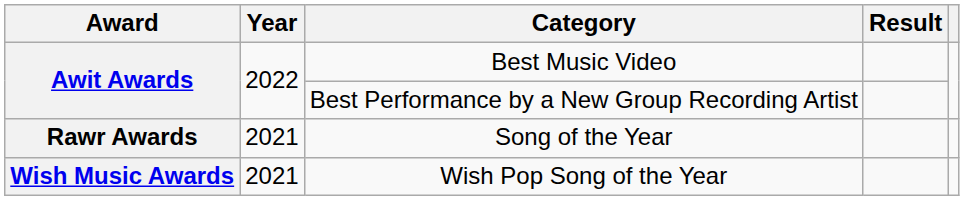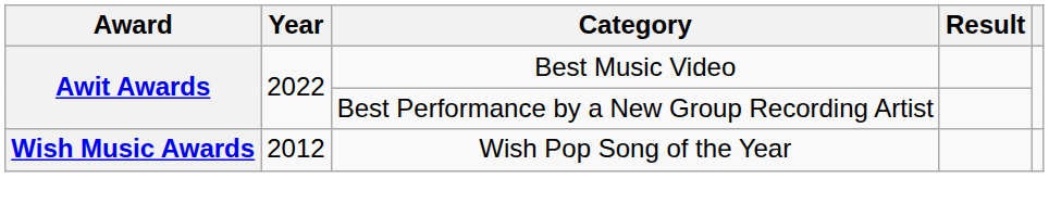 <table class="wikitable sortable plainrowheaders" style="text-align:center;">
 <tr>
 <th scope="col">Award</th>
 <th scope="col">Year</th>
 <th scope="col">Category</th>
 <th scope="col">Result</th>
 <th scope="col" class="unsortable"></th>
 </tr>
 <tr>
 <th rowspan="2" scope="row"><a href='#'>Awit Awards</a></th>
 <td rowspan="2">2022</td>
 <td>Best Music Video</td>
 <td></td>
 <td rowspan="2"></td>
 </tr>
 <tr>
 <td>Best Performance by a New Group Recording Artist</td>
 <td></td>
 </tr>
 <tr>
-<th scope="row">Rawr Awards</th>
-<td>2021</td>
-<td>Song of the Year</td>
-<td></td>
-<td></td>
-</tr>
-<tr>
 <th scope="row"><a href='#'>Wish Music Awards</a></th>
-<td>2021</td>
+<td>2012</td>
 <td>Wish Pop Song of the Year</td>
 <td></td>
 <td></td>
 </tr>
 </table>
